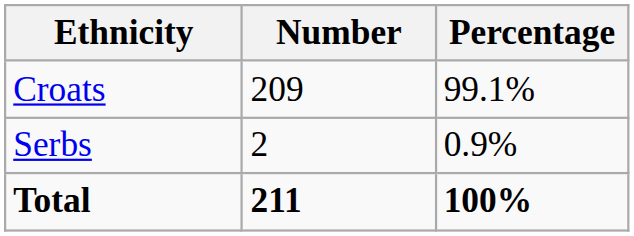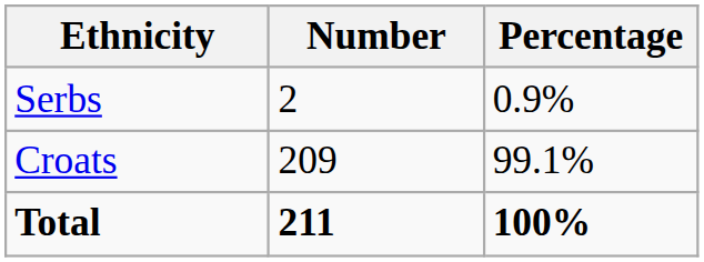 <table class="wikitable">
 <tr>
 <th width="100px">Ethnicity</th>
 <th width="80px">Number</th>
 <th width="80px">Percentage</th>
 </tr>
 <tr>
+<td><a href='#'>Serbs</a></td>
+<td>2</td>
+<td>0.9%</td>
+</tr>
+<tr>
 <td><a href='#'>Croats</a></td>
 <td>209</td>
 <td>99.1%</td>
-</tr>
-<tr>
-<td><a href='#'>Serbs</a></td>
-<td>2</td>
-<td>0.9%</td>
 </tr>
 <tr>
 <td><strong>Total</strong></td>
 <td><strong>211</strong></td>
 <td><strong>100%</strong></td>
 </tr>
 </table>
